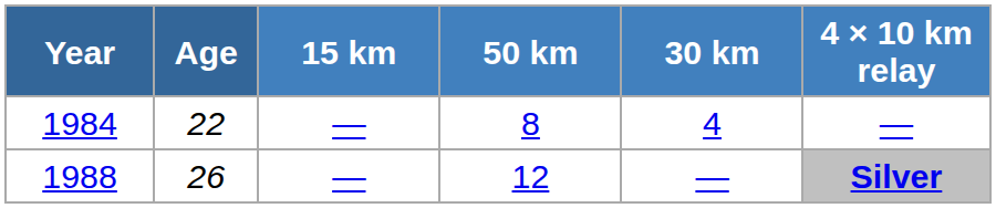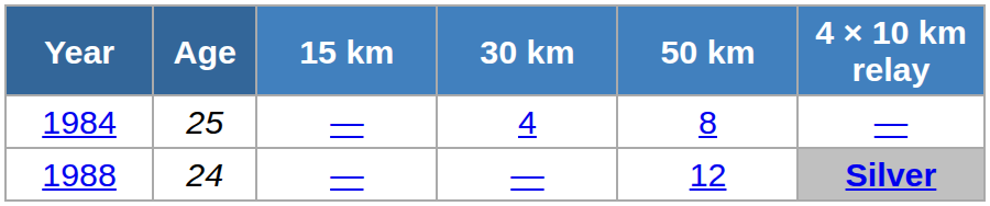 <table class="wikitable" style="font-size:95%; text-align:center; border:grey solid 1px; border-collapse:collapse; background:#ffffff;">
 <tr>
 <th style="background-color:#369; color:white; width:60px;"> Year </th>
 <th style="background-color:#369; color:white; width:40px;"> Age </th>
 <th style="background-color:#4180be; color:white; width:75px;"> 15 km </th>
+<th style="background-color:#4180be; color:white; width:75px;"> 30 km </th>
 <th style="background-color:#4180be; color:white; width:75px;"> 50 km </th>
-<th style="background-color:#4180be; color:white; width:75px;"> 30 km </th>
 <th style="background-color:#4180be; color:white; width:75px;"> 4 × 10 km <br> relay </th>
 </tr>
 <tr>
 <td><a href='#'>1984</a></td>
-<td><em>22</em></td>
+<td><em>25</em></td>
 <td><a href='#'>—</a></td>
+<td><a href='#'>4</a></td>
 <td><a href='#'>8</a></td>
-<td><a href='#'>4</a></td>
 <td><a href='#'>—</a></td>
 </tr>
 <tr>
 <td><a href='#'>1988</a></td>
-<td><em>26</em></td>
+<td><em>24</em></td>
+<td><a href='#'>—</a></td>
 <td><a href='#'>—</a></td>
 <td><a href='#'>12</a></td>
-<td><a href='#'>—</a></td>
 <td style="background:silver;"><a href='#'><strong>Silver</strong></a></td>
 </tr>
 </table>
